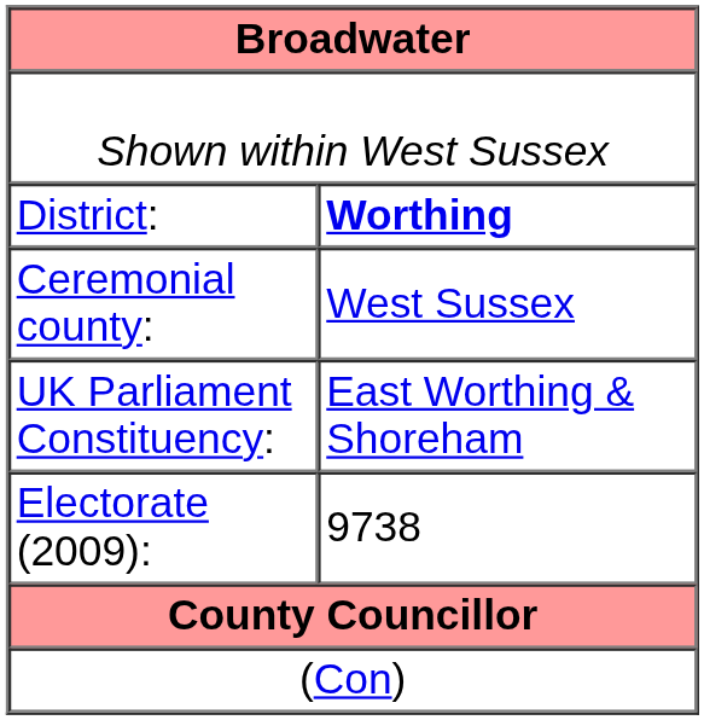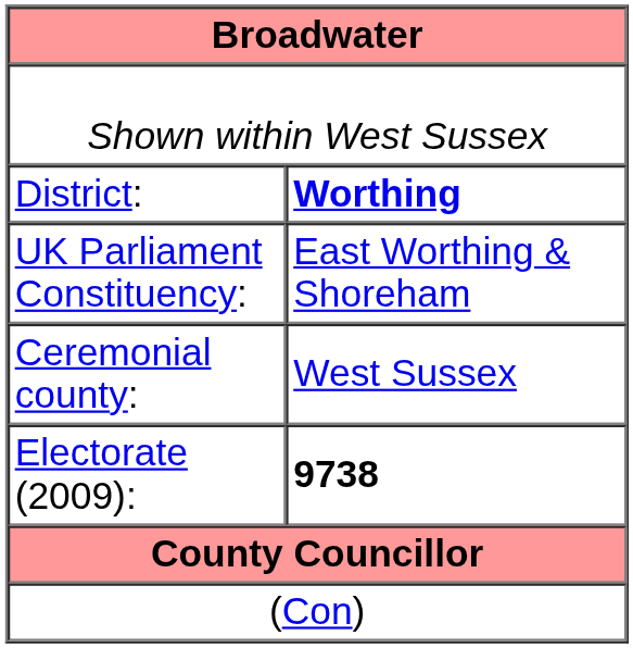 <table class="vcard" border=1 cellpadding=2 cellspacing=0 align=right width=260 style=margin-left:0.5em;>
 <tr>
 <th class="fn org" colspan=2 align=center bgcolor="#ff9999"><strong>Broadwater</strong></th>
 </tr>
 <tr>
 <td colspan=2 align=center><br><em>Shown within West Sussex</em></td>
 </tr>
 <tr class="note">
 <td width="45%"><a href='#'>District</a>:</td>
 <td><strong><a href='#'>Worthing</a></strong></td>
 </tr>
 <tr class="note">
+<td><a href='#'>UK Parliament Constituency</a>:</td>
+<td><a href='#'>East Worthing & Shoreham</a></td>
+</tr>
+<tr class="note">
 <td><a href='#'>Ceremonial county</a>:</td>
 <td><a href='#'>West Sussex</a></td>
 </tr>
 <tr class="note">
-<td><a href='#'>UK Parliament Constituency</a>:</td>
-<td><a href='#'>East Worthing & Shoreham</a></td>
-</tr>
-<tr class="note">
 <td><a href='#'>Electorate</a> (2009):</td>
-<td>9738</td>
+<td><strong>9738</strong></td>
 </tr>
 <tr>
 <th colspan=2 align=center bgcolor="#ff9999">County Councillor</th>
 </tr>
 <tr>
 <td colspan=2 align=center> (<a href='#'>Con</a>)</td>
 </tr>
 </table>
